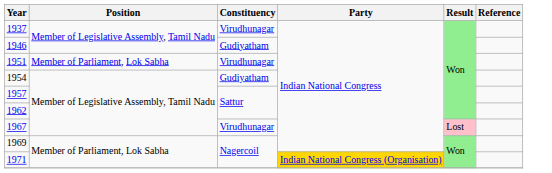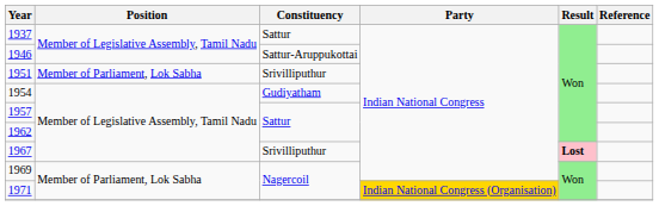 <table class="wikitable"style="font-size:85%; text-align:left;">
 <tr style="background:#efefef;">
 <th>Year</th>
 <th>Position</th>
 <th>Constituency</th>
 <th>Party</th>
 <th>Result</th>
 <th>Reference</th>
 </tr>
 <tr>
 <td><a href='#'>1937</a></td>
 <td rowspan="2"><a href='#'>Member of Legislative Assembly</a>, <a href='#'>Tamil Nadu</a></td>
-<td><a href='#'>Virudhunagar</a></td>
+<td>Sattur</td>
 <td rowspan="8"><a href='#'>Indian National Congress</a></td>
 <td rowspan="6" style="background-color:lightgreen;">Won</td>
 <td></td>
 </tr>
 <tr>
 <td><a href='#'>1946</a></td>
-<td><a href='#'>Gudiyatham</a></td>
+<td>Sattur-Aruppukottai</td>
 <td></td>
 </tr>
 <tr>
 <td><a href='#'>1951</a></td>
 <td><a href='#'>Member of Parliament</a>, <a href='#'>Lok Sabha</a></td>
-<td><a href='#'>Virudhunagar</a></td>
+<td>Srivilliputhur</td>
 <td></td>
 </tr>
 <tr>
 <td>1954</td>
 <td rowspan="4">Member of Legislative Assembly, Tamil Nadu</td>
 <td><a href='#'>Gudiyatham</a></td>
 <td></td>
 </tr>
 <tr>
 <td><a href='#'>1957</a></td>
 <td rowspan="2"><a href='#'>Sattur</a></td>
 <td></td>
 </tr>
 <tr>
 <td><a href='#'>1962</a></td>
 <td></td>
 </tr>
 <tr>
 <td><a href='#'>1967</a></td>
-<td><a href='#'>Virudhunagar</a></td>
-<td style="background-color:pink;">Lost</td>
+<td>Srivilliputhur</td>
+<td style="background-color:pink;"><strong>Lost</strong></td>
 <td></td>
 </tr>
 <tr>
 <td>1969</td>
 <td rowspan="2">Member of Parliament, Lok Sabha</td>
 <td rowspan="2"><a href='#'>Nagercoil</a></td>
 <td rowspan="2" style="background-color:lightgreen;">Won</td>
 <td></td>
 </tr>
 <tr>
 <td><a href='#'>1971</a></td>
 <td style="background: gold;"><a href='#'>Indian National Congress (Organisation)</a></td>
 <td></td>
 </tr>
 <tr>
 </tr>
 </table>
